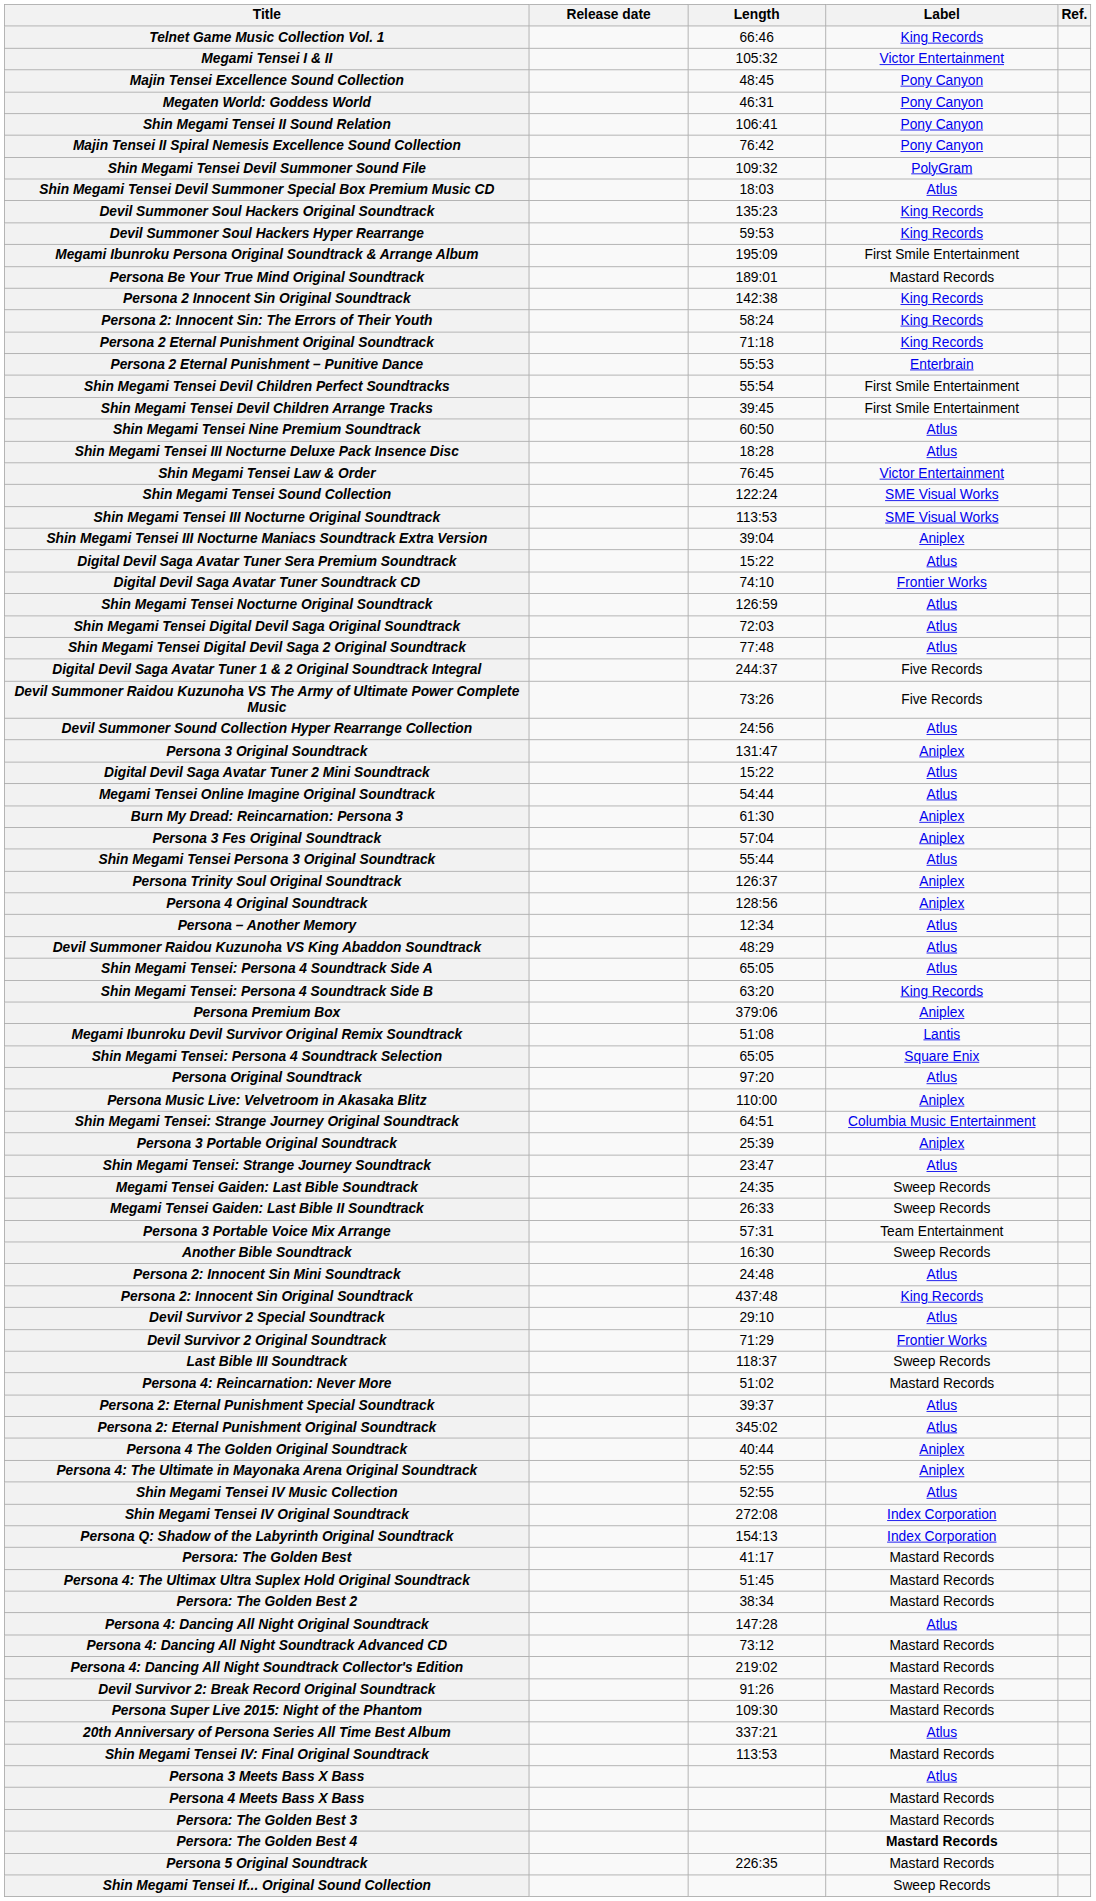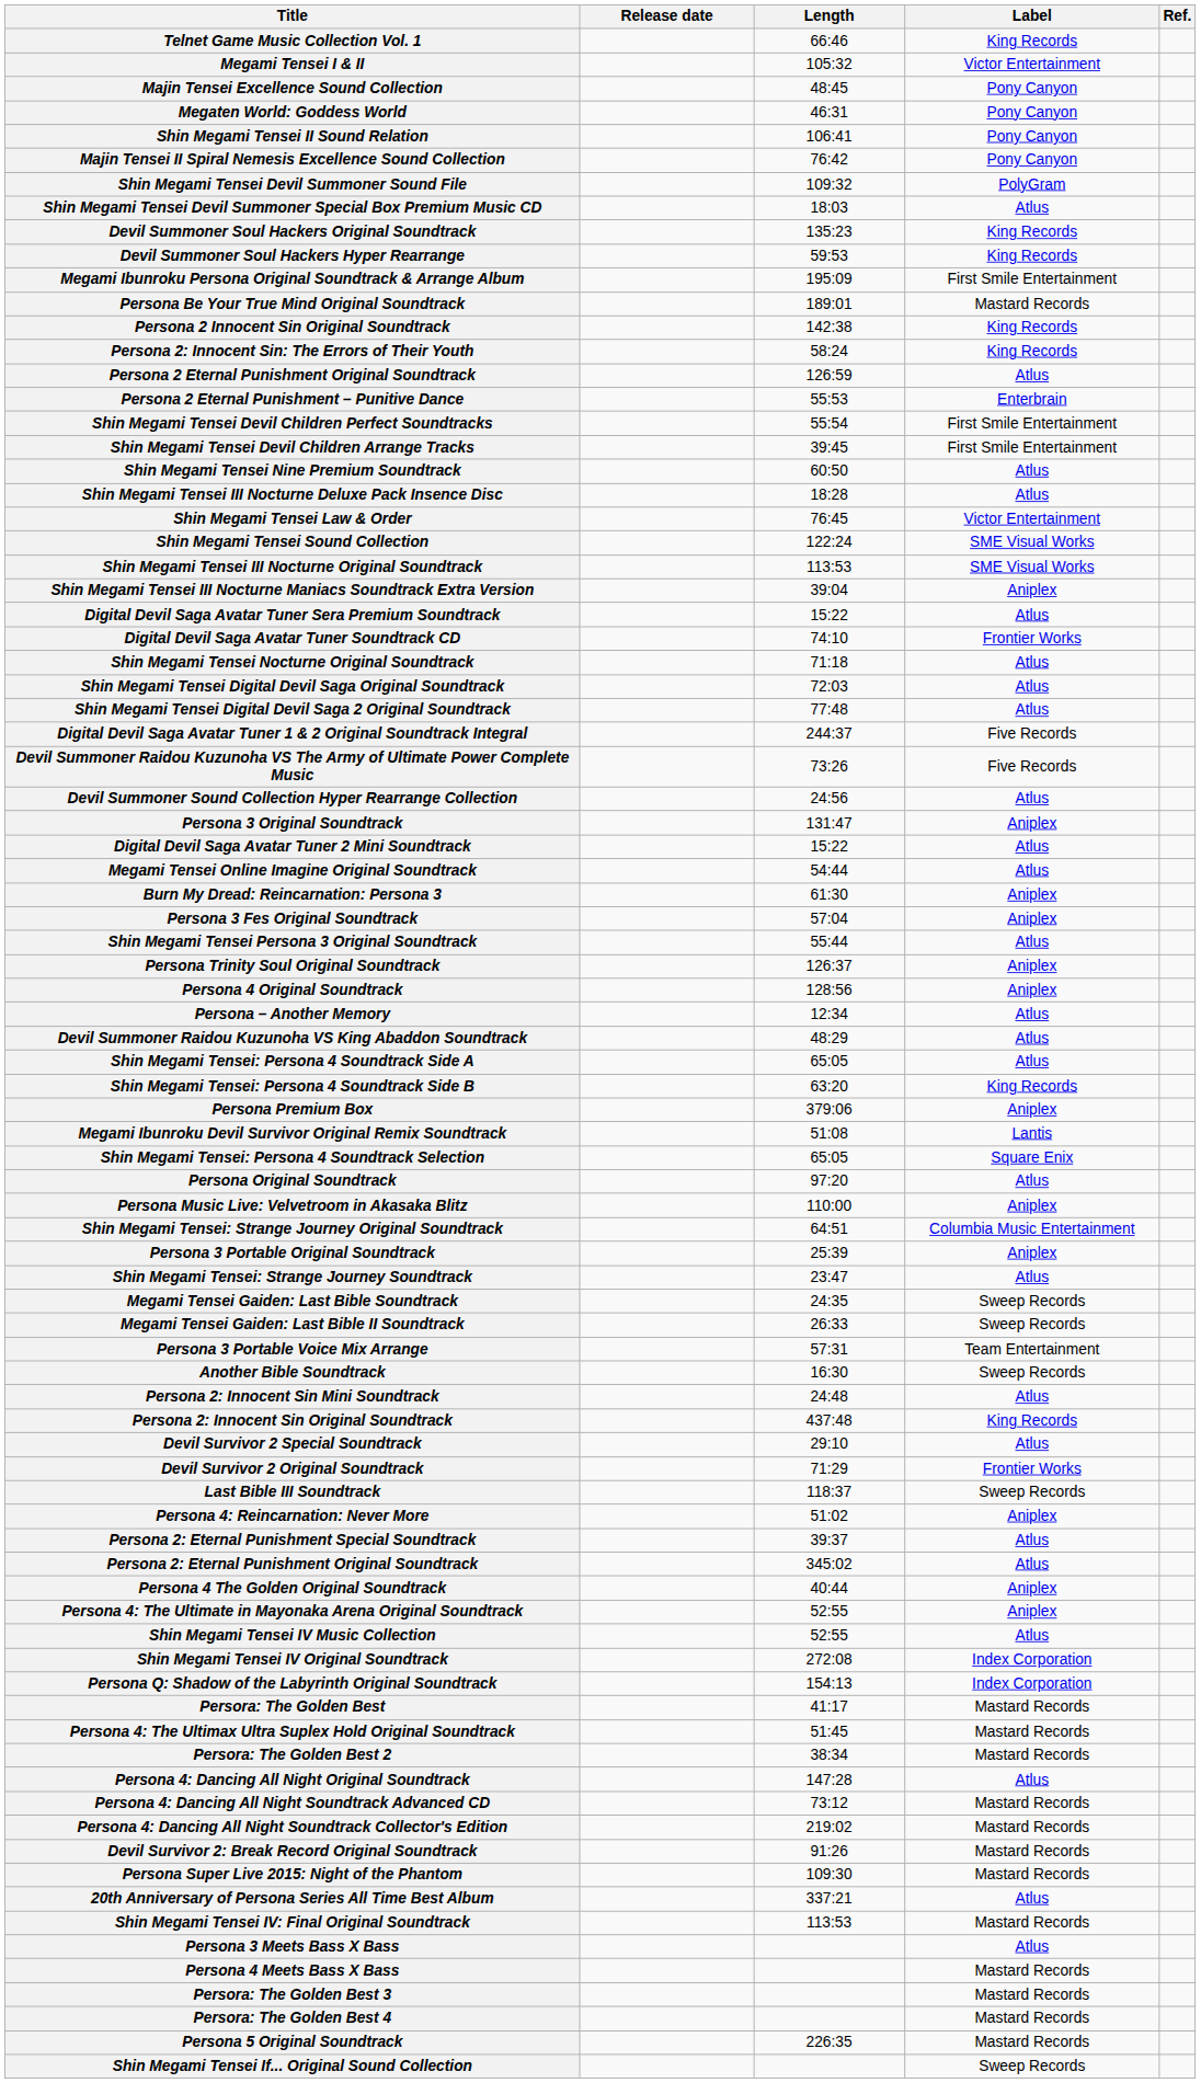 <table class="wikitable sortable plainrowheaders" style="width: 100%;">
 <tr>
 <th style="width:50%;" scope="col">Title</th>
 <th style="width:15%;" scope="col">Release date</th>
 <th style="width:13%;" scope="col" data-sort- type="number">Length</th>
 <th style="width:30%;" scope="col">Label</th>
 <th style="width:2%;" scope="col" class="unsortable">Ref.</th>
 </tr>
 <tr style="text-align: center;">
 <th scope="row" style="text-align:center;"><em>Telnet Game Music Collection Vol. 1</em></th>
 <td></td>
 <td>66:46</td>
 <td><a href='#'>King Records</a></td>
 <td></td>
 </tr>
 <tr style="text-align: center;">
 <th scope="row" style="text-align:center;"><em>Megami Tensei I & II</em></th>
 <td></td>
 <td>105:32</td>
 <td><a href='#'>Victor Entertainment</a></td>
 <td></td>
 </tr>
 <tr style="text-align: center;">
 <th scope="row" style="text-align:center;"><em>Majin Tensei Excellence Sound Collection </em></th>
 <td></td>
 <td>48:45</td>
 <td><a href='#'>Pony Canyon</a></td>
 <td></td>
 </tr>
 <tr style="text-align: center;">
 <th scope="row" style="text-align:center;"><em>Megaten World: Goddess World</em></th>
 <td></td>
 <td>46:31</td>
 <td><a href='#'>Pony Canyon</a></td>
 <td></td>
 </tr>
 <tr style="text-align: center;">
 <th scope="row" style="text-align:center;"><em>Shin Megami Tensei II Sound Relation</em></th>
 <td></td>
 <td>106:41</td>
 <td><a href='#'>Pony Canyon</a></td>
 <td></td>
 </tr>
 <tr style="text-align: center;">
 <th scope="row" style="text-align:center;"><em>Majin Tensei II Spiral Nemesis Excellence Sound Collection</em></th>
 <td></td>
 <td>76:42</td>
 <td><a href='#'>Pony Canyon</a></td>
 <td></td>
 </tr>
 <tr style="text-align: center;">
 <th scope="row" style="text-align:center;"><em>Shin Megami Tensei Devil Summoner Sound File</em></th>
 <td></td>
 <td>109:32</td>
 <td><a href='#'>PolyGram</a></td>
 <td></td>
 </tr>
 <tr style="text-align: center;">
 <th scope="row" style="text-align:center;"><em>Shin Megami Tensei Devil Summoner Special Box Premium Music CD</em></th>
 <td></td>
 <td>18:03</td>
 <td><a href='#'>Atlus</a></td>
 <td></td>
 </tr>
 <tr style="text-align: center;">
 <th scope="row" style="text-align:center;"><em>Devil Summoner Soul Hackers Original Soundtrack</em></th>
 <td></td>
 <td>135:23</td>
 <td><a href='#'>King Records</a></td>
 <td></td>
 </tr>
 <tr style="text-align: center;">
 <th scope="row" style="text-align:center;"><em>Devil Summoner Soul Hackers Hyper Rearrange</em></th>
 <td></td>
 <td>59:53</td>
 <td><a href='#'>King Records</a></td>
 <td></td>
 </tr>
 <tr style="text-align: center;">
 <th scope="row" style="text-align:center;"><em>Megami Ibunroku Persona Original Soundtrack & Arrange Album</em></th>
 <td></td>
 <td>195:09</td>
 <td>First Smile Entertainment</td>
 <td></td>
 </tr>
 <tr style="text-align: center;">
 <th scope="row" style="text-align:center;"><em>Persona Be Your True Mind Original Soundtrack</em></th>
 <td></td>
 <td>189:01</td>
 <td>Mastard Records</td>
 <td></td>
 </tr>
 <tr style="text-align: center;">
 <th scope="row" style="text-align:center;"><em>Persona 2 Innocent Sin Original Soundtrack</em></th>
 <td></td>
 <td>142:38</td>
 <td><a href='#'>King Records</a></td>
 <td></td>
 </tr>
 <tr style="text-align: center;">
 <th scope="row" style="text-align:center;"><em>Persona 2: Innocent Sin: The Errors of Their Youth</em></th>
 <td></td>
 <td>58:24</td>
 <td><a href='#'>King Records</a></td>
 <td></td>
 </tr>
 <tr style="text-align: center;">
 <th scope="row" style="text-align:center;"><em>Persona 2 Eternal Punishment Original Soundtrack</em></th>
 <td></td>
-<td>71:18</td>
-<td><a href='#'>King Records</a></td>
+<td>126:59</td>
+<td><a href='#'>Atlus</a></td>
 <td></td>
 </tr>
 <tr style="text-align: center;">
 <th scope="row" style="text-align:center;"><em>Persona 2 Eternal Punishment – Punitive Dance</em></th>
 <td></td>
 <td>55:53</td>
 <td><a href='#'>Enterbrain</a></td>
 <td></td>
 </tr>
 <tr style="text-align: center;">
 <th scope="row" style="text-align:center;"><em>Shin Megami Tensei Devil Children Perfect Soundtracks</em></th>
 <td></td>
 <td>55:54</td>
 <td>First Smile Entertainment</td>
 <td></td>
 </tr>
 <tr style="text-align: center;">
 <th scope="row" style="text-align:center;"><em>Shin Megami Tensei Devil Children Arrange Tracks</em></th>
 <td></td>
 <td>39:45</td>
 <td>First Smile Entertainment</td>
 <td></td>
 </tr>
 <tr style="text-align: center;">
 <th scope="row" style="text-align:center;"><em>Shin Megami Tensei Nine Premium Soundtrack</em></th>
 <td></td>
 <td>60:50</td>
 <td><a href='#'>Atlus</a></td>
 <td></td>
 </tr>
 <tr style="text-align: center;">
 <th scope="row" style="text-align:center;"><em>Shin Megami Tensei III Nocturne Deluxe Pack Insence Disc</em></th>
 <td></td>
 <td>18:28</td>
 <td><a href='#'>Atlus</a></td>
 <td></td>
 </tr>
 <tr style="text-align: center;">
 <th scope="row" style="text-align:center;"><em>Shin Megami Tensei Law & Order</em></th>
 <td></td>
 <td>76:45</td>
 <td><a href='#'>Victor Entertainment</a></td>
 <td></td>
 </tr>
 <tr style="text-align: center;">
 <th scope="row" style="text-align:center;"><em>Shin Megami Tensei Sound Collection</em></th>
 <td></td>
 <td>122:24</td>
 <td><a href='#'>SME Visual Works</a></td>
 <td></td>
 </tr>
 <tr style="text-align: center;">
 <th scope="row" style="text-align:center;"><em>Shin Megami Tensei III Nocturne Original Soundtrack</em></th>
 <td></td>
 <td>113:53</td>
 <td><a href='#'>SME Visual Works</a></td>
 <td></td>
 </tr>
 <tr style="text-align: center;">
 <th scope="row" style="text-align:center;"><em>Shin Megami Tensei III Nocturne Maniacs Soundtrack Extra Version</em></th>
 <td></td>
 <td>39:04</td>
 <td><a href='#'>Aniplex</a></td>
 <td></td>
 </tr>
 <tr style="text-align: center;">
 <th scope="row" style="text-align:center;"><em>Digital Devil Saga Avatar Tuner Sera Premium Soundtrack</em></th>
 <td></td>
 <td>15:22</td>
 <td><a href='#'>Atlus</a></td>
 <td></td>
 </tr>
 <tr style="text-align: center;">
 <th scope="row" style="text-align:center;"><em>Digital Devil Saga Avatar Tuner Soundtrack CD</em></th>
 <td></td>
 <td>74:10</td>
 <td><a href='#'>Frontier Works</a></td>
 <td></td>
 </tr>
 <tr style="text-align: center;">
 <th scope="row" style="text-align:center;"><em>Shin Megami Tensei Nocturne Original Soundtrack</em></th>
 <td></td>
-<td>126:59</td>
+<td>71:18</td>
 <td><a href='#'>Atlus</a></td>
 <td></td>
 </tr>
 <tr style="text-align: center;">
 <th scope="row" style="text-align:center;"><em>Shin Megami Tensei Digital Devil Saga Original Soundtrack</em></th>
 <td></td>
 <td>72:03</td>
 <td><a href='#'>Atlus</a></td>
 <td></td>
 </tr>
 <tr style="text-align: center;">
 <th scope="row" style="text-align:center;"><em>Shin Megami Tensei Digital Devil Saga 2 Original Soundtrack</em></th>
 <td></td>
 <td>77:48</td>
 <td><a href='#'>Atlus</a></td>
 <td></td>
 </tr>
 <tr style="text-align: center;">
 <th scope="row" style="text-align:center;"><em>Digital Devil Saga Avatar Tuner 1 & 2 Original Soundtrack Integral</em></th>
 <td></td>
 <td>244:37</td>
 <td>Five Records</td>
 <td></td>
 </tr>
 <tr style="text-align: center;">
 <th scope="row" style="text-align:center;"><em>Devil Summoner Raidou Kuzunoha VS The Army of Ultimate Power Complete Music</em></th>
 <td></td>
 <td>73:26</td>
 <td>Five Records</td>
 <td></td>
 </tr>
 <tr style="text-align: center;">
 <th scope="row" style="text-align:center;"><em>Devil Summoner Sound Collection Hyper Rearrange Collection</em></th>
 <td></td>
 <td>24:56</td>
 <td><a href='#'>Atlus</a></td>
 <td></td>
 </tr>
 <tr style="text-align: center;">
 <th scope="row" style="text-align:center;"><em>Persona 3 Original Soundtrack</em></th>
 <td></td>
 <td>131:47</td>
 <td><a href='#'>Aniplex</a></td>
 <td></td>
 </tr>
 <tr style="text-align: center;">
 <th scope="row" style="text-align:center;"><em>Digital Devil Saga Avatar Tuner 2 Mini Soundtrack</em></th>
 <td></td>
 <td>15:22</td>
 <td><a href='#'>Atlus</a></td>
 <td></td>
 </tr>
 <tr style="text-align: center;">
 <th scope="row" style="text-align:center;"><em>Megami Tensei Online Imagine Original Soundtrack</em></th>
 <td></td>
 <td>54:44</td>
 <td><a href='#'>Atlus</a></td>
 <td></td>
 </tr>
 <tr style="text-align: center;">
 <th scope="row" style="text-align:center;"><em>Burn My Dread: Reincarnation: Persona 3</em></th>
 <td></td>
 <td>61:30</td>
 <td><a href='#'>Aniplex</a></td>
 <td></td>
 </tr>
 <tr style="text-align: center;">
 <th scope="row" style="text-align:center;"><em>Persona 3 Fes Original Soundtrack</em></th>
 <td></td>
 <td>57:04</td>
 <td><a href='#'>Aniplex</a></td>
 <td></td>
 </tr>
 <tr style="text-align: center;">
 <th scope="row" style="text-align:center;"><em>Shin Megami Tensei Persona 3 Original Soundtrack</em></th>
 <td></td>
 <td>55:44</td>
 <td><a href='#'>Atlus</a></td>
 <td></td>
 </tr>
 <tr style="text-align: center;">
 <th scope="row" style="text-align:center;"><em>Persona Trinity Soul Original Soundtrack</em></th>
 <td></td>
 <td>126:37</td>
 <td><a href='#'>Aniplex</a></td>
 <td></td>
 </tr>
 <tr style="text-align: center;">
 <th scope="row" style="text-align:center;"><em>Persona 4 Original Soundtrack</em></th>
 <td></td>
 <td>128:56</td>
 <td><a href='#'>Aniplex</a></td>
 <td></td>
 </tr>
 <tr style="text-align: center;">
 <th scope="row" style="text-align:center;"><em>Persona – Another Memory</em></th>
 <td></td>
 <td>12:34</td>
 <td><a href='#'>Atlus</a></td>
 <td></td>
 </tr>
 <tr style="text-align: center;">
 <th scope="row" style="text-align:center;"><em>Devil Summoner Raidou Kuzunoha VS King Abaddon Soundtrack</em></th>
 <td></td>
 <td>48:29</td>
 <td><a href='#'>Atlus</a></td>
 <td></td>
 </tr>
 <tr style="text-align: center;">
 <th scope="row" style="text-align:center;"><em>Shin Megami Tensei: Persona 4 Soundtrack Side A</em></th>
 <td></td>
 <td>65:05</td>
 <td><a href='#'>Atlus</a></td>
 <td></td>
 </tr>
 <tr style="text-align: center;">
 <th scope="row" style="text-align:center;"><em>Shin Megami Tensei: Persona 4 Soundtrack Side B</em></th>
 <td></td>
 <td>63:20</td>
 <td><a href='#'>King Records</a></td>
 <td></td>
 </tr>
 <tr style="text-align: center;">
 <th scope="row" style="text-align:center;"><em>Persona Premium Box</em></th>
 <td></td>
 <td>379:06</td>
 <td><a href='#'>Aniplex</a></td>
 <td></td>
 </tr>
 <tr style="text-align: center;">
 <th scope="row" style="text-align:center;"><em>Megami Ibunroku Devil Survivor Original Remix Soundtrack</em></th>
 <td></td>
 <td>51:08</td>
 <td><a href='#'>Lantis</a></td>
 <td></td>
 </tr>
 <tr style="text-align: center;">
 <th scope="row" style="text-align:center;"><em>Shin Megami Tensei: Persona 4 Soundtrack Selection</em></th>
 <td></td>
 <td>65:05</td>
 <td><a href='#'>Square Enix</a></td>
 <td></td>
 </tr>
 <tr style="text-align: center;">
 <th scope="row" style="text-align:center;"><em>Persona Original Soundtrack</em></th>
 <td></td>
 <td>97:20</td>
 <td><a href='#'>Atlus</a></td>
 <td></td>
 </tr>
 <tr style="text-align: center;">
 <th scope="row" style="text-align:center;"><em>Persona Music Live: Velvetroom in Akasaka Blitz</em></th>
 <td></td>
 <td>110:00</td>
 <td><a href='#'>Aniplex</a></td>
 <td></td>
 </tr>
 <tr style="text-align: center;">
 <th scope="row" style="text-align:center;"><em>Shin Megami Tensei: Strange Journey Original Soundtrack</em></th>
 <td></td>
 <td>64:51</td>
 <td><a href='#'>Columbia Music Entertainment</a></td>
 <td></td>
 </tr>
 <tr style="text-align: center;">
 <th scope="row" style="text-align:center;"><em>Persona 3 Portable Original Soundtrack</em></th>
 <td></td>
 <td>25:39</td>
 <td><a href='#'>Aniplex</a></td>
 <td></td>
 </tr>
 <tr style="text-align: center;">
 <th scope="row" style="text-align:center;"><em>Shin Megami Tensei: Strange Journey Soundtrack</em></th>
 <td></td>
 <td>23:47</td>
 <td><a href='#'>Atlus</a></td>
 <td></td>
 </tr>
 <tr style="text-align: center;">
 <th scope="row" style="text-align:center;"><em>Megami Tensei Gaiden: Last Bible Soundtrack</em></th>
 <td></td>
 <td>24:35</td>
 <td>Sweep Records</td>
 <td></td>
 </tr>
 <tr style="text-align: center;">
 <th scope="row" style="text-align:center;"><em>Megami Tensei Gaiden: Last Bible II Soundtrack</em></th>
 <td></td>
 <td>26:33</td>
 <td>Sweep Records</td>
 <td></td>
 </tr>
 <tr style="text-align: center;">
 <th scope="row" style="text-align:center;"><em>Persona 3 Portable Voice Mix Arrange</em></th>
 <td></td>
 <td>57:31</td>
 <td>Team Entertainment</td>
 <td></td>
 </tr>
 <tr style="text-align: center;">
 <th scope="row" style="text-align:center;"><em>Another Bible Soundtrack</em></th>
 <td></td>
 <td>16:30</td>
 <td>Sweep Records</td>
 <td></td>
 </tr>
 <tr style="text-align: center;">
 <th scope="row" style="text-align:center;"><em>Persona 2: Innocent Sin Mini Soundtrack</em></th>
 <td></td>
 <td>24:48</td>
 <td><a href='#'>Atlus</a></td>
 <td></td>
 </tr>
 <tr style="text-align: center;">
 <th scope="row" style="text-align:center;"><em>Persona 2: Innocent Sin Original Soundtrack</em></th>
 <td></td>
 <td>437:48</td>
 <td><a href='#'>King Records</a></td>
 <td></td>
 </tr>
 <tr style="text-align: center;">
 <th scope="row" style="text-align:center;"><em>Devil Survivor 2 Special Soundtrack</em></th>
 <td></td>
 <td>29:10</td>
 <td><a href='#'>Atlus</a></td>
 <td></td>
 </tr>
 <tr style="text-align: center;">
 <th scope="row" style="text-align:center;"><em>Devil Survivor 2 Original Soundtrack</em></th>
 <td></td>
 <td>71:29</td>
 <td><a href='#'>Frontier Works</a></td>
 <td></td>
 </tr>
 <tr style="text-align: center;">
 <th scope="row" style="text-align:center;"><em>Last Bible III Soundtrack</em></th>
 <td></td>
 <td>118:37</td>
 <td>Sweep Records</td>
 <td></td>
 </tr>
 <tr style="text-align: center;">
 <th scope="row" style="text-align:center;"><em>Persona 4: Reincarnation: Never More</em></th>
 <td></td>
 <td>51:02</td>
-<td>Mastard Records</td>
+<td><a href='#'>Aniplex</a></td>
 <td></td>
 </tr>
 <tr style="text-align: center;">
 <th scope="row" style="text-align:center;"><em>Persona 2: Eternal Punishment Special Soundtrack</em></th>
 <td></td>
 <td>39:37</td>
 <td><a href='#'>Atlus</a></td>
 <td></td>
 </tr>
 <tr style="text-align: center;">
 <th scope="row" style="text-align:center;"><em>Persona 2: Eternal Punishment Original Soundtrack</em></th>
 <td></td>
 <td>345:02</td>
 <td><a href='#'>Atlus</a></td>
 <td></td>
 </tr>
 <tr style="text-align: center;">
 <th scope="row" style="text-align:center;"><em>Persona 4 The Golden Original Soundtrack</em></th>
 <td></td>
 <td>40:44</td>
 <td><a href='#'>Aniplex</a></td>
 <td></td>
 </tr>
 <tr style="text-align: center;">
 <th scope="row" style="text-align:center;"><em>Persona 4: The Ultimate in Mayonaka Arena Original Soundtrack</em></th>
 <td></td>
 <td>52:55</td>
 <td><a href='#'>Aniplex</a></td>
 <td></td>
 </tr>
 <tr style="text-align: center;">
 <th scope="row" style="text-align:center;"><em>Shin Megami Tensei IV Music Collection</em></th>
 <td></td>
 <td>52:55</td>
 <td><a href='#'>Atlus</a></td>
 <td></td>
 </tr>
 <tr style="text-align: center;">
 <th scope="row" style="text-align:center;"><em>Shin Megami Tensei IV Original Soundtrack</em></th>
 <td></td>
 <td>272:08</td>
 <td><a href='#'>Index Corporation</a></td>
 <td></td>
 </tr>
 <tr style="text-align: center;">
 <th scope="row" style="text-align:center;"><em>Persona Q: Shadow of the Labyrinth Original Soundtrack</em></th>
 <td></td>
 <td>154:13</td>
 <td><a href='#'>Index Corporation</a></td>
 <td></td>
 </tr>
 <tr style="text-align: center;">
 <th scope="row" style="text-align:center;"><em>Persora: The Golden Best</em></th>
 <td></td>
 <td>41:17</td>
 <td>Mastard Records</td>
 <td></td>
 </tr>
 <tr style="text-align: center;">
 <th scope="row" style="text-align:center;"><em>Persona 4: The Ultimax Ultra Suplex Hold Original Soundtrack</em></th>
 <td></td>
 <td>51:45</td>
 <td>Mastard Records</td>
 <td></td>
 </tr>
 <tr style="text-align: center;">
 <th scope="row" style="text-align:center;"><em>Persora: The Golden Best 2</em></th>
 <td></td>
 <td>38:34</td>
 <td>Mastard Records</td>
 <td></td>
 </tr>
 <tr style="text-align: center;">
 <th scope="row" style="text-align:center;"><em>Persona 4: Dancing All Night Original Soundtrack</em></th>
 <td></td>
 <td>147:28</td>
 <td><a href='#'>Atlus</a></td>
 <td></td>
 </tr>
 <tr style="text-align: center;">
 <th scope="row" style="text-align:center;"><em>Persona 4: Dancing All Night Soundtrack Advanced CD</em></th>
 <td></td>
 <td>73:12</td>
 <td>Mastard Records</td>
 <td></td>
 </tr>
 <tr style="text-align: center;">
 <th scope="row" style="text-align:center;"><em>Persona 4: Dancing All Night Soundtrack Collector's Edition</em></th>
 <td></td>
 <td>219:02</td>
 <td>Mastard Records</td>
 <td></td>
 </tr>
 <tr style="text-align: center;">
 <th scope="row" style="text-align:center;"><em>Devil Survivor 2: Break Record Original Soundtrack</em></th>
 <td></td>
 <td>91:26</td>
 <td>Mastard Records</td>
 <td></td>
 </tr>
 <tr style="text-align: center;">
 <th scope="row" style="text-align:center;"><em>Persona Super Live 2015: Night of the Phantom</em></th>
 <td></td>
 <td>109:30</td>
 <td>Mastard Records</td>
 <td></td>
 </tr>
 <tr style="text-align: center;">
 <th scope="row" style="text-align:center;"><em>20th Anniversary of Persona Series All Time Best Album</em></th>
 <td></td>
 <td>337:21</td>
 <td><a href='#'>Atlus</a></td>
 <td></td>
 </tr>
 <tr style="text-align: center;">
 <th scope="row" style="text-align:center;"><em>Shin Megami Tensei IV: Final Original Soundtrack</em></th>
 <td></td>
 <td>113:53</td>
 <td>Mastard Records</td>
 <td></td>
 </tr>
 <tr style="text-align: center;">
 <th scope="row" style="text-align:center;"><em>Persona 3 Meets Bass X Bass</em></th>
 <td></td>
 <td></td>
 <td><a href='#'>Atlus</a></td>
 <td></td>
 </tr>
 <tr style="text-align: center;">
 <th scope="row" style="text-align:center;"><em>Persona 4 Meets Bass X Bass</em></th>
 <td></td>
 <td></td>
 <td>Mastard Records</td>
 <td></td>
 </tr>
 <tr style="text-align: center;">
 <th scope="row" style="text-align:center;"><em>Persora: The Golden Best 3</em></th>
 <td></td>
 <td></td>
 <td>Mastard Records</td>
 <td></td>
 </tr>
 <tr style="text-align: center;">
 <th scope="row" style="text-align:center;"><em>Persora: The Golden Best 4</em></th>
 <td></td>
 <td></td>
-<td><strong>Mastard Records</strong></td>
+<td>Mastard Records</td>
 <td></td>
 </tr>
 <tr style="text-align: center;">
 <th scope="row" style="text-align:center;"><em>Persona 5 Original Soundtrack</em></th>
 <td></td>
 <td>226:35</td>
 <td>Mastard Records</td>
 <td></td>
 </tr>
 <tr style="text-align: center;">
 <th scope="row" style="text-align:center;"><em>Shin Megami Tensei If... Original Sound Collection</em></th>
 <td></td>
 <td></td>
 <td>Sweep Records</td>
 <td></td>
 </tr>
 </table>
